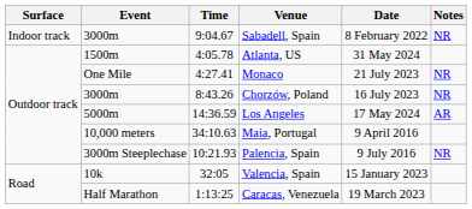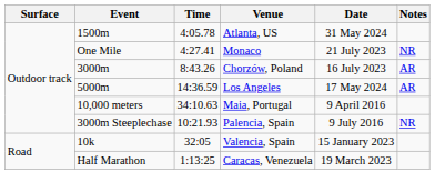 <table class="wikitable sortable">
 <tr>
 <th>Surface</th>
 <th>Event</th>
 <th>Time</th>
 <th>Venue</th>
 <th>Date</th>
 <th>Notes</th>
-</tr>
-<tr>
-<td>Indoor track</td>
-<td>3000m</td>
-<td align="center">9:04.67</td>
-<td><a href='#'>Sabadell</a>, Spain</td>
-<td align="center">8 February 2022</td>
-<td><a href='#'>NR</a></td>
 </tr>
 <tr>
 <td rowspan="6">Outdoor track</td>
 <td>1500m</td>
 <td align="center">4:05.78</td>
 <td><a href='#'>Atlanta</a>, US</td>
 <td align="center">31 May 2024</td>
 <td></td>
 </tr>
 <tr>
 <td>One Mile</td>
 <td align="center">4:27.41</td>
 <td><a href='#'>Monaco</a></td>
 <td align="center">21 July 2023</td>
 <td><a href='#'>NR</a></td>
 </tr>
 <tr>
 <td>3000m</td>
 <td align="center">8:43.26</td>
 <td><a href='#'>Chorzów</a>, Poland</td>
 <td align="center">16 July 2023</td>
-<td><a href='#'>NR</a></td>
+<td><a href='#'>AR</a></td>
 </tr>
 <tr>
 <td>5000m</td>
 <td align="center">14:36.59</td>
 <td><a href='#'>Los Angeles</a></td>
 <td align="center">17 May 2024</td>
 <td><a href='#'>AR</a></td>
 </tr>
 <tr>
 <td>10,000 meters</td>
 <td align="center">34:10.63</td>
 <td><a href='#'>Maia</a>, Portugal</td>
 <td align="center">9 April 2016</td>
 <td></td>
 </tr>
 <tr>
 <td>3000m Steeplechase</td>
 <td>10:21.93</td>
 <td><a href='#'>Palencia</a>, Spain</td>
 <td align="center">9 July 2016</td>
 <td><a href='#'>NR</a></td>
 </tr>
 <tr>
 <td rowspan="2">Road</td>
 <td>10k</td>
 <td align="center">32:05</td>
 <td><a href='#'>Valencia</a>, Spain</td>
 <td align="center">15 January 2023</td>
 <td></td>
 </tr>
 <tr>
 <td>Half Marathon</td>
 <td align="center">1:13:25</td>
 <td><a href='#'>Caracas</a>, Venezuela</td>
 <td align="center">19 March 2023</td>
 <td></td>
 </tr>
 </table>
